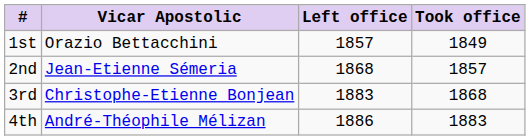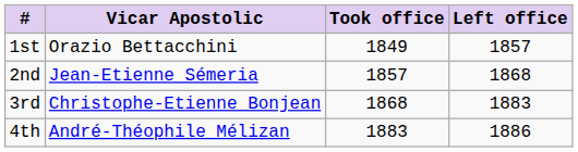 <table class="wikitable sortable" border="1" style="text-align:left; font-size:100%">
 <tr>
 <th style="background-color:#E0CEF2; vertical-align:bottom;">#</th>
 <th style="background-color:#E0CEF2; vertical-align:bottom;">Vicar Apostolic</th>
+<th style="background-color:#E0CEF2; vertical-align:bottom;">Took office</th>
 <th style="background-color:#E0CEF2; vertical-align:bottom;">Left office</th>
-<th style="background-color:#E0CEF2; vertical-align:bottom;">Took office</th>
 </tr>
 <tr>
 <td>1st</td>
 <td>Orazio Bettacchini</td>
+<td align=center>1849</td>
 <td align=center>1857</td>
-<td align=center>1849</td>
 </tr>
 <tr>
 <td>2nd</td>
 <td><a href='#'>Jean-Etienne Sémeria</a></td>
+<td align="center">1857</td>
 <td align=center>1868</td>
-<td align="center">1857</td>
 </tr>
 <tr>
 <td>3rd</td>
 <td><a href='#'>Christophe-Etienne Bonjean</a></td>
+<td align="center">1868</td>
 <td align=center>1883</td>
-<td align="center">1868</td>
 </tr>
 <tr>
 <td>4th</td>
 <td><a href='#'>André-Théophile Mélizan</a></td>
+<td align="center">1883</td>
 <td align=center>1886</td>
-<td align="center">1883</td>
 </tr>
 </table>
